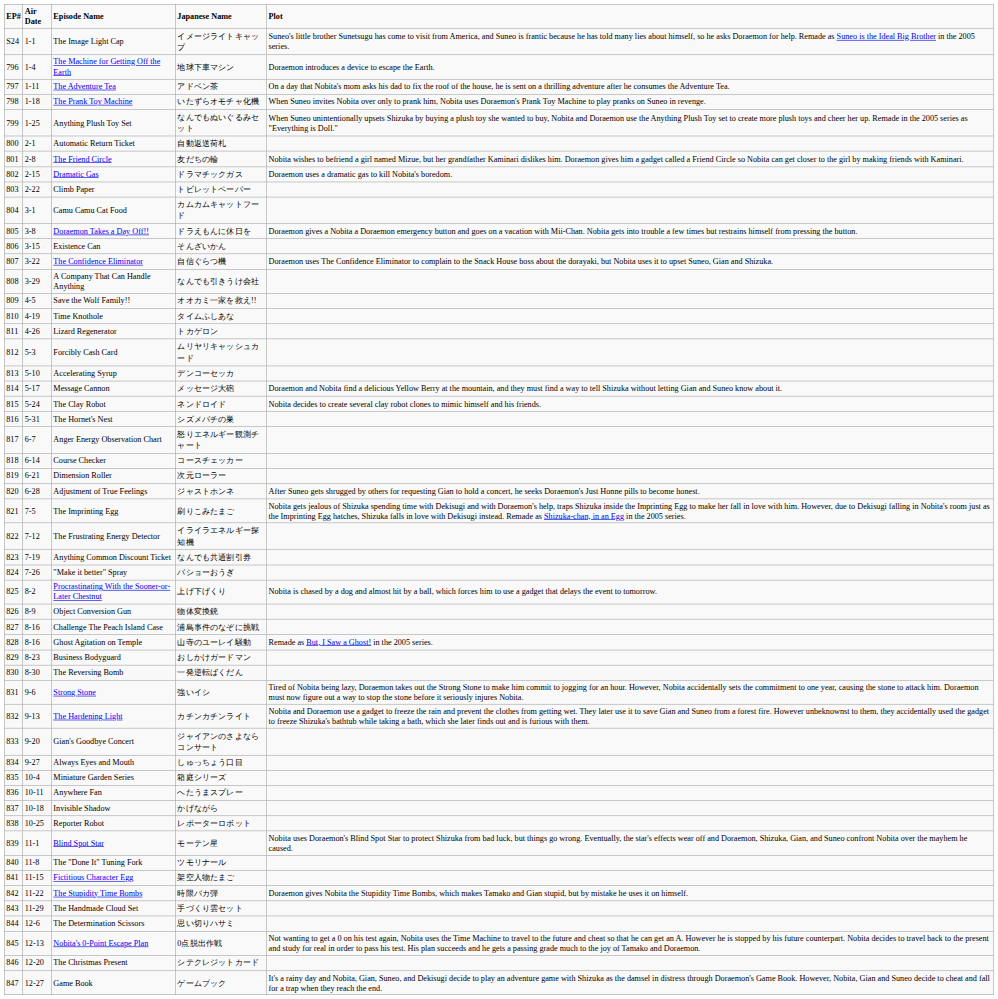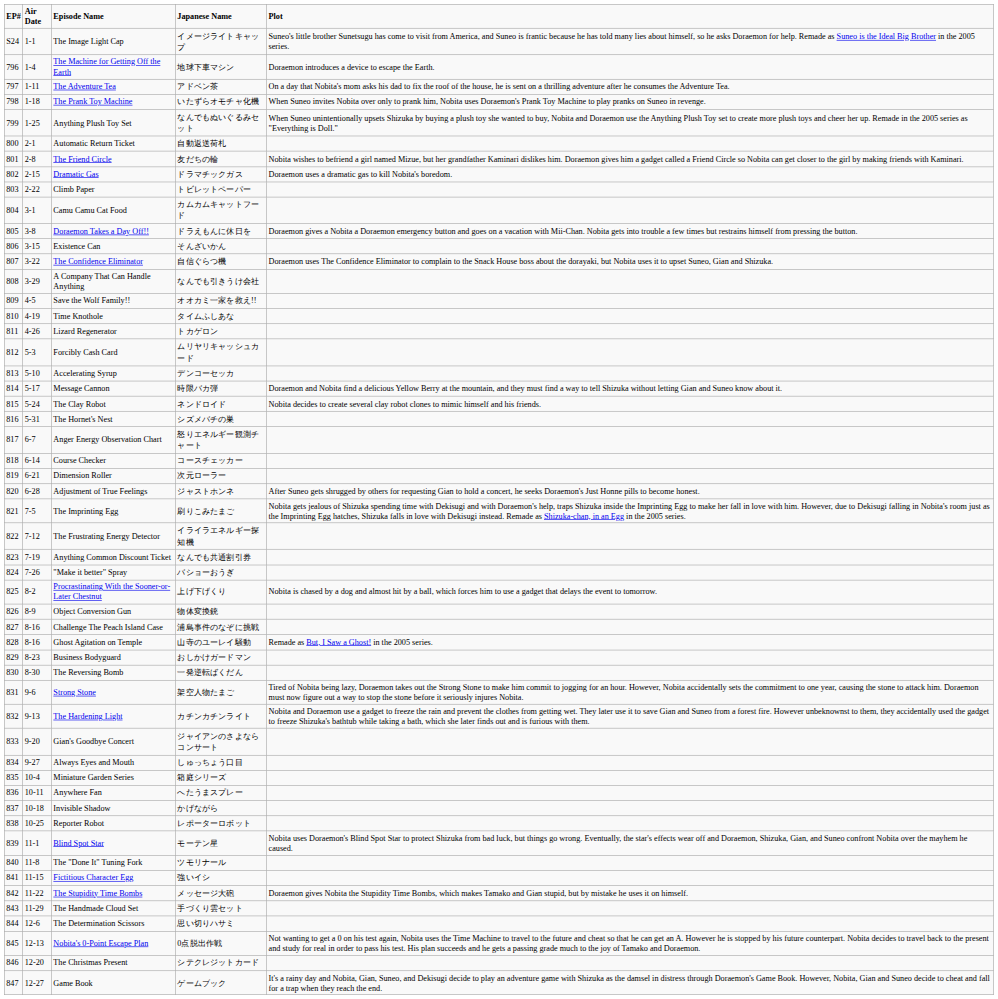 <table class="wikitable" style="font-size:small;">
 <tr>
 <td><strong>EP#</strong></td>
 <td><strong>Air Date</strong></td>
 <td><strong>Episode Name</strong></td>
 <td><strong>Japanese Name</strong></td>
 <td><strong>Plot</strong></td>
 </tr>
 <tr>
 <td>S24</td>
 <td>1-1</td>
 <td>The Image Light Cap</td>
 <td>イメージライトキャップ</td>
 <td>Suneo's little brother Sunetsugu has come to visit from America, and Suneo is frantic because he has told many lies about himself, so he asks Doraemon for help. Remade as <a href='#'>Suneo is the Ideal Big Brother</a> in the 2005 series.</td>
 </tr>
 <tr>
 <td>796</td>
 <td>1-4</td>
 <td><a href='#'>The Machine for Getting Off the Earth</a></td>
 <td>地球下車マシン</td>
 <td>Doraemon introduces a device to escape the Earth.</td>
 </tr>
 <tr>
 <td>797</td>
 <td>1-11</td>
 <td><a href='#'>The Adventure Tea</a></td>
 <td>アドベン茶</td>
 <td>On a day that Nobita's mom asks his dad to fix the roof of the house, he is sent on a thrilling adventure after he consumes the Adventure Tea.</td>
 </tr>
 <tr>
 <td>798</td>
 <td>1-18</td>
 <td><a href='#'>The Prank Toy Machine</a></td>
 <td>いたずらオモチャ化機</td>
 <td>When Suneo invites Nobita over only to prank him, Nobita uses Doraemon's Prank Toy Machine to play pranks on Suneo in revenge.</td>
 </tr>
 <tr>
 <td>799</td>
 <td>1-25</td>
 <td>Anything Plush Toy Set</td>
 <td>なんでもぬいぐるみセット</td>
 <td>When Suneo unintentionally upsets Shizuka by buying a plush toy she wanted to buy, Nobita and Doraemon use the Anything Plush Toy set to create more plush toys and cheer her up. Remade in the 2005 series as "Everything is Doll."</td>
 </tr>
 <tr>
 <td>800</td>
 <td>2-1</td>
 <td>Automatic Return Ticket</td>
 <td>自動返送荷札</td>
 <td></td>
 </tr>
 <tr>
 <td>801</td>
 <td>2-8</td>
 <td><a href='#'>The Friend Circle</a></td>
 <td>友だちの輪</td>
 <td>Nobita wishes to befriend a girl named Mizue, but her grandfather Kaminari dislikes him. Doraemon gives him a gadget called a Friend Circle so Nobita can get closer to the girl by making friends with Kaminari.</td>
 </tr>
 <tr>
 <td>802</td>
 <td>2-15</td>
 <td><a href='#'>Dramatic Gas</a></td>
 <td>ドラマチックガス</td>
 <td>Doraemon uses a dramatic gas to kill Nobita's boredom.</td>
 </tr>
 <tr>
 <td>803</td>
 <td>2-22</td>
 <td>Climb Paper</td>
 <td>トビレットペーパー</td>
 <td></td>
 </tr>
 <tr>
 <td>804</td>
 <td>3-1</td>
 <td>Camu Camu Cat Food</td>
 <td>カムカムキャットフード</td>
 <td></td>
 </tr>
 <tr>
 <td>805</td>
 <td>3-8</td>
 <td><a href='#'>Doraemon Takes a Day Off!!</a></td>
 <td>ドラえもんに休日を</td>
 <td>Doraemon gives a Nobita a Doraemon emergency button and goes on a vacation with Mii-Chan. Nobita gets into trouble a few times but restrains himself from pressing the button.</td>
 </tr>
 <tr>
 <td>806</td>
 <td>3-15</td>
 <td>Existence Can</td>
 <td>そんざいかん</td>
 <td></td>
 </tr>
 <tr>
 <td>807</td>
 <td>3-22</td>
 <td><a href='#'>The Confidence Eliminator</a></td>
 <td>自信ぐらつ機</td>
 <td>Doraemon uses The Confidence Eliminator to complain to the Snack House boss about the dorayaki, but Nobita uses it to upset Suneo, Gian and Shizuka.</td>
 </tr>
 <tr>
 <td>808</td>
 <td>3-29</td>
 <td>A Company That Can Handle Anything</td>
 <td>なんでも引きうけ会社</td>
 <td></td>
 </tr>
 <tr>
 <td>809</td>
 <td>4-5</td>
 <td>Save the Wolf Family!!</td>
 <td>オオカミ一家を救え!!</td>
 <td></td>
 </tr>
 <tr>
 <td>810</td>
 <td>4-19</td>
 <td>Time Knothole</td>
 <td>タイムふしあな</td>
 <td></td>
 </tr>
 <tr>
 <td>811</td>
 <td>4-26</td>
 <td>Lizard Regenerator</td>
 <td>トカゲロン</td>
 <td></td>
 </tr>
 <tr>
 <td>812</td>
 <td>5-3</td>
 <td>Forcibly Cash Card</td>
 <td>ムリヤリキャッシュカード</td>
 <td></td>
 </tr>
 <tr>
 <td>813</td>
 <td>5-10</td>
 <td>Accelerating Syrup</td>
 <td>デンコーセッカ</td>
 <td></td>
 </tr>
 <tr>
 <td>814</td>
 <td>5-17</td>
 <td>Message Cannon</td>
-<td>メッセージ大砲</td>
+<td>時限バカ弾</td>
 <td>Doraemon and Nobita find a delicious Yellow Berry at the mountain, and they must find a way to tell Shizuka without letting Gian and Suneo know about it.</td>
 </tr>
 <tr>
 <td>815</td>
 <td>5-24</td>
 <td>The Clay Robot</td>
 <td>ネンドロイド</td>
 <td>Nobita decides to create several clay robot clones to mimic himself and his friends.</td>
 </tr>
 <tr>
 <td>816</td>
 <td>5-31</td>
 <td>The Hornet's Nest</td>
 <td>シズメバチの巣</td>
 <td></td>
 </tr>
 <tr>
 <td>817</td>
 <td>6-7</td>
 <td>Anger Energy Observation Chart</td>
 <td>怒りエネルギー観測チャート</td>
 <td></td>
 </tr>
 <tr>
 <td>818</td>
 <td>6-14</td>
 <td>Course Checker</td>
 <td>コースチェッカー</td>
 <td></td>
 </tr>
 <tr>
 <td>819</td>
 <td>6-21</td>
 <td>Dimension Roller</td>
 <td>次元ローラー</td>
 <td></td>
 </tr>
 <tr>
 <td>820</td>
 <td>6-28</td>
 <td>Adjustment of True Feelings</td>
 <td>ジャストホンネ</td>
 <td>After Suneo gets shrugged by others for requesting Gian to hold a concert, he seeks Doraemon's Just Honne pills to become honest.</td>
 </tr>
 <tr>
 <td>821</td>
 <td>7-5</td>
 <td>The Imprinting Egg</td>
 <td>刷りこみたまご</td>
 <td>Nobita gets jealous of Shizuka spending time with Dekisugi and with Doraemon's help, traps Shizuka inside the Imprinting Egg to make her fall in love with him. However, due to Dekisugi falling in Nobita's room just as the Imprinting Egg hatches, Shizuka falls in love with Dekisugi instead. Remade as <a href='#'>Shizuka-chan, in an Egg</a> in the 2005 series.</td>
 </tr>
 <tr>
 <td>822</td>
 <td>7-12</td>
 <td>The Frustrating Energy Detector</td>
 <td>イライラエネルギー探知機</td>
 <td></td>
 </tr>
 <tr>
 <td>823</td>
 <td>7-19</td>
 <td>Anything Common Discount Ticket</td>
 <td>なんでも共通割引券</td>
 <td></td>
 </tr>
 <tr>
 <td>824</td>
 <td>7-26</td>
 <td>"Make it better" Spray</td>
 <td>バショーおうぎ</td>
 <td></td>
 </tr>
 <tr>
 <td>825</td>
 <td>8-2</td>
 <td><a href='#'>Procrastinating With the Sooner-or-Later Chestnut</a></td>
 <td>上げ下げくり</td>
 <td>Nobita is chased by a dog and almost hit by a ball, which forces him to use a gadget that delays the event to tomorrow.</td>
 </tr>
 <tr>
 <td>826</td>
 <td>8-9</td>
 <td>Object Conversion Gun</td>
 <td>物体変換銃</td>
 <td></td>
 </tr>
 <tr>
 <td>827</td>
 <td>8-16</td>
 <td>Challenge The Peach Island Case</td>
 <td>浦島事件のなぞに挑戦</td>
 <td></td>
 </tr>
 <tr>
 <td>828</td>
 <td>8-16</td>
 <td>Ghost Agitation on Temple</td>
 <td>山寺のユーレイ騒動</td>
 <td>Remade as <a href='#'>But, I Saw a Ghost!</a> in the 2005 series.</td>
 </tr>
 <tr>
 <td>829</td>
 <td>8-23</td>
 <td>Business Bodyguard</td>
 <td>おしかけガードマン</td>
 <td></td>
 </tr>
 <tr>
 <td>830</td>
 <td>8-30</td>
 <td>The Reversing Bomb</td>
 <td>一発逆転ばくだん</td>
 <td></td>
 </tr>
 <tr>
 <td>831</td>
 <td>9-6</td>
 <td><a href='#'>Strong Stone</a></td>
-<td>強いイシ</td>
+<td>架空人物たまご</td>
 <td>Tired of Nobita being lazy, Doraemon takes out the Strong Stone to make him commit to jogging for an hour. However, Nobita accidentally sets the commitment to one year, causing the stone to attack him. Doraemon must now figure out a way to stop the stone before it seriously injures Nobita.</td>
 </tr>
 <tr>
 <td>832</td>
 <td>9-13</td>
 <td><a href='#'>The Hardening Light</a></td>
 <td>カチンカチンライト</td>
 <td>Nobita and Doraemon use a gadget to freeze the rain and prevent the clothes from getting wet. They later use it to save Gian and Suneo from a forest fire. However unbeknownst to them, they accidentally used the gadget to freeze Shizuka's bathtub while taking a bath, which she later finds out and is furious with them.</td>
 </tr>
 <tr>
 <td>833</td>
 <td>9-20</td>
 <td>Gian's Goodbye Concert</td>
 <td>ジャイアンのさよならコンサート</td>
 <td></td>
 </tr>
 <tr>
 <td>834</td>
 <td>9-27</td>
 <td>Always Eyes and Mouth</td>
 <td>しゅっちょう口目</td>
 <td></td>
 </tr>
 <tr>
 <td>835</td>
 <td>10-4</td>
 <td>Miniature Garden Series</td>
 <td>箱庭シリーズ</td>
 <td></td>
 </tr>
 <tr>
 <td>836</td>
 <td>10-11</td>
 <td>Anywhere Fan</td>
 <td>へたうまスプレー</td>
 <td></td>
 </tr>
 <tr>
 <td>837</td>
 <td>10-18</td>
 <td>Invisible Shadow</td>
 <td>かげながら</td>
 <td></td>
 </tr>
 <tr>
 <td>838</td>
 <td>10-25</td>
 <td>Reporter Robot</td>
 <td>レポーターロボット</td>
 <td></td>
 </tr>
 <tr>
 <td>839</td>
 <td>11-1</td>
 <td><a href='#'>Blind Spot Star</a></td>
 <td>モーテン星</td>
 <td>Nobita uses Doraemon's Blind Spot Star to protect Shizuka from bad luck, but things go wrong. Eventually, the star's effects wear off and Doraemon, Shizuka, Gian, and Suneo confront Nobita over the mayhem he caused.</td>
 </tr>
 <tr>
 <td>840</td>
 <td>11-8</td>
 <td>The "Done It" Tuning Fork</td>
 <td>ツモリナール</td>
 <td></td>
 </tr>
 <tr>
 <td>841</td>
 <td>11-15</td>
 <td><a href='#'>Fictitious Character Egg</a></td>
-<td>架空人物たまご</td>
+<td>強いイシ</td>
 <td></td>
 </tr>
 <tr>
 <td>842</td>
 <td>11-22</td>
 <td><a href='#'>The Stupidity Time Bombs</a></td>
-<td>時限バカ弾</td>
+<td>メッセージ大砲</td>
 <td>Doraemon gives Nobita the Stupidity Time Bombs, which makes Tamako and Gian stupid, but by mistake he uses it on himself.</td>
 </tr>
 <tr>
 <td>843</td>
 <td>11-29</td>
 <td>The Handmade Cloud Set</td>
 <td>手づくり雲セット</td>
 <td></td>
 </tr>
 <tr>
 <td>844</td>
 <td>12-6</td>
 <td>The Determination Scissors</td>
 <td>思い切りハサミ</td>
 <td></td>
 </tr>
 <tr>
 <td>845</td>
 <td>12-13</td>
 <td><a href='#'>Nobita's 0-Point Escape Plan</a></td>
 <td>0点脱出作戦</td>
 <td>Not wanting to get a 0 on his test again, Nobita uses the Time Machine to travel to the future and cheat so that he can get an A. However he is stopped by his future counterpart. Nobita decides to travel back to the present and study for real in order to pass his test. His plan succeeds and he gets a passing grade much to the joy of Tamako and Doraemon.</td>
 </tr>
 <tr>
 <td>846</td>
 <td>12-20</td>
 <td>The Christmas Present</td>
 <td>シテクレジットカード</td>
 <td></td>
 </tr>
 <tr>
 <td>847</td>
 <td>12-27</td>
 <td>Game Book</td>
 <td>ゲームブック</td>
 <td>It's a rainy day and Nobita, Gian, Suneo, and Dekisugi decide to play an adventure game with Shizuka as the damsel in distress through Doraemon's Game Book. However, Nobita, Gian and Suneo decide to cheat and fall for a trap when they reach the end.</td>
 </tr>
 </table>
